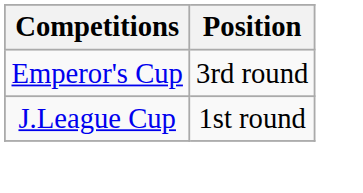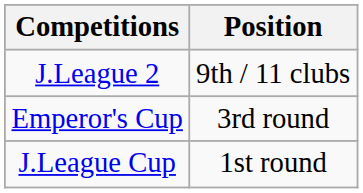 <table class="wikitable" style="text-align:center;">
 <tr>
 <th>Competitions</th>
 <th>Position</th>
+</tr>
+<tr>
+<td><a href='#'>J.League 2</a></td>
+<td>9th / 11 clubs</td>
 </tr>
 <tr>
 <td><a href='#'>Emperor's Cup</a></td>
 <td>3rd round</td>
 </tr>
 <tr>
 <td><a href='#'>J.League Cup</a></td>
 <td>1st round</td>
 </tr>
 </table>
